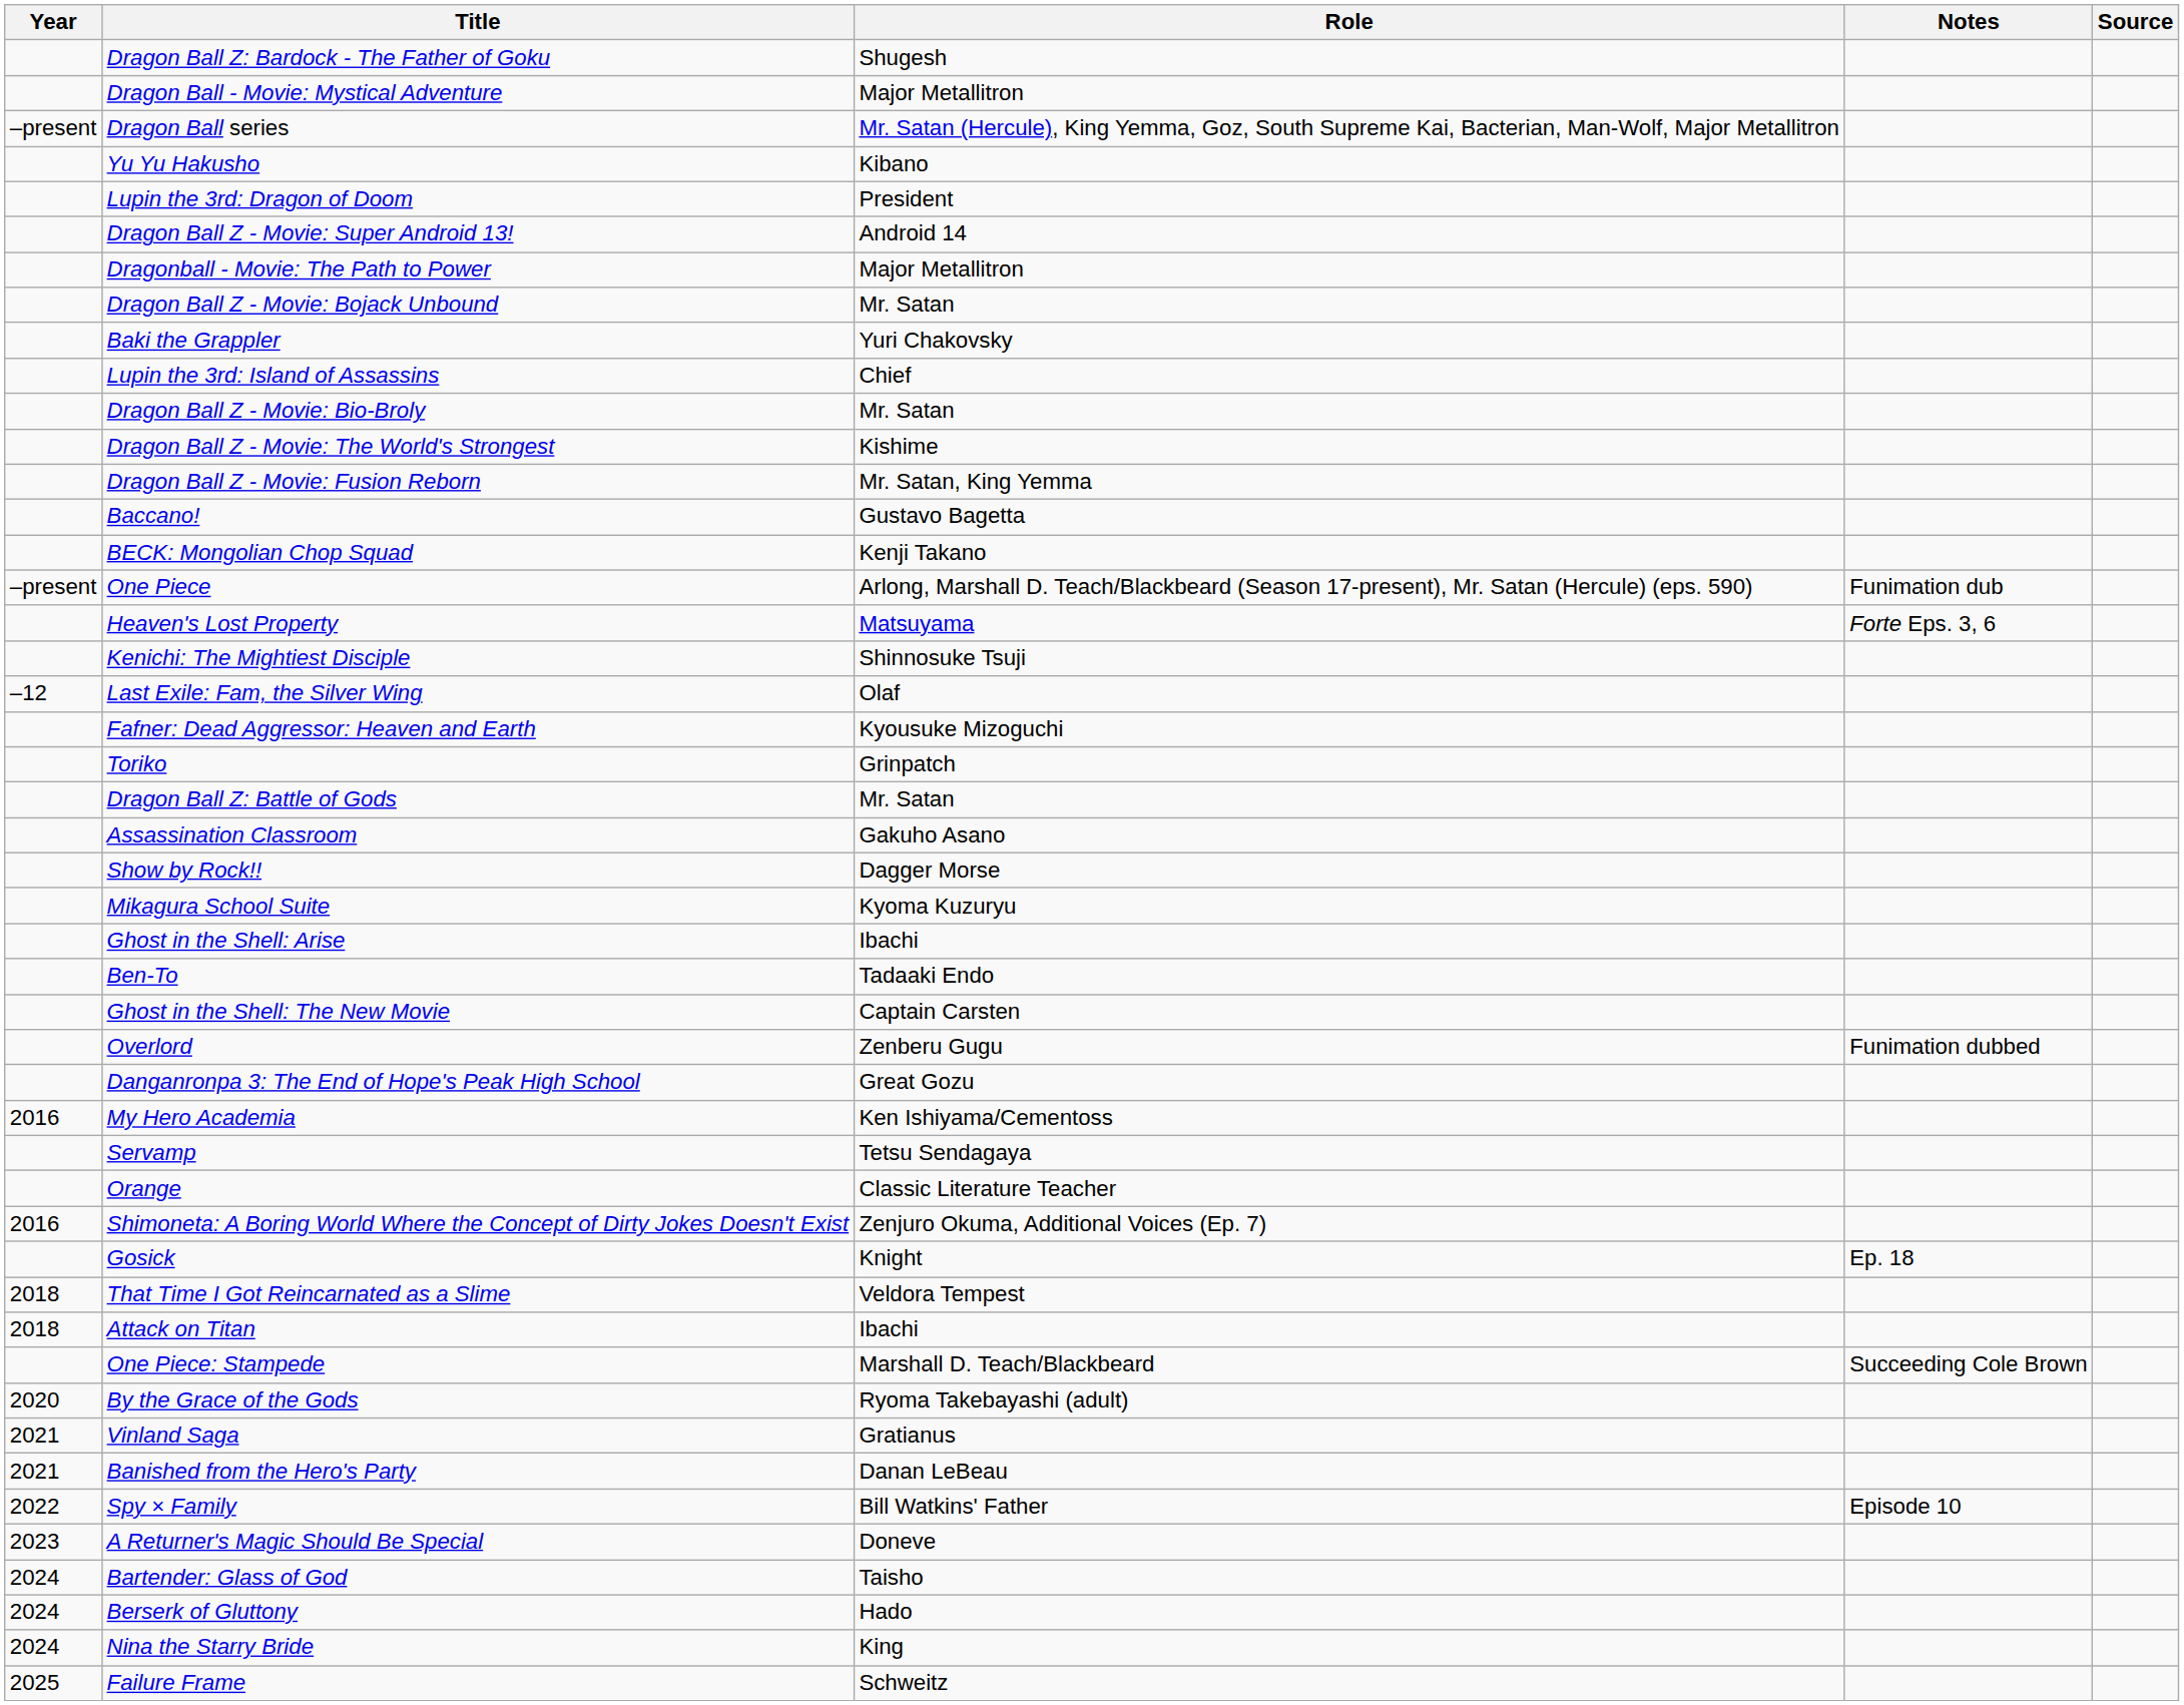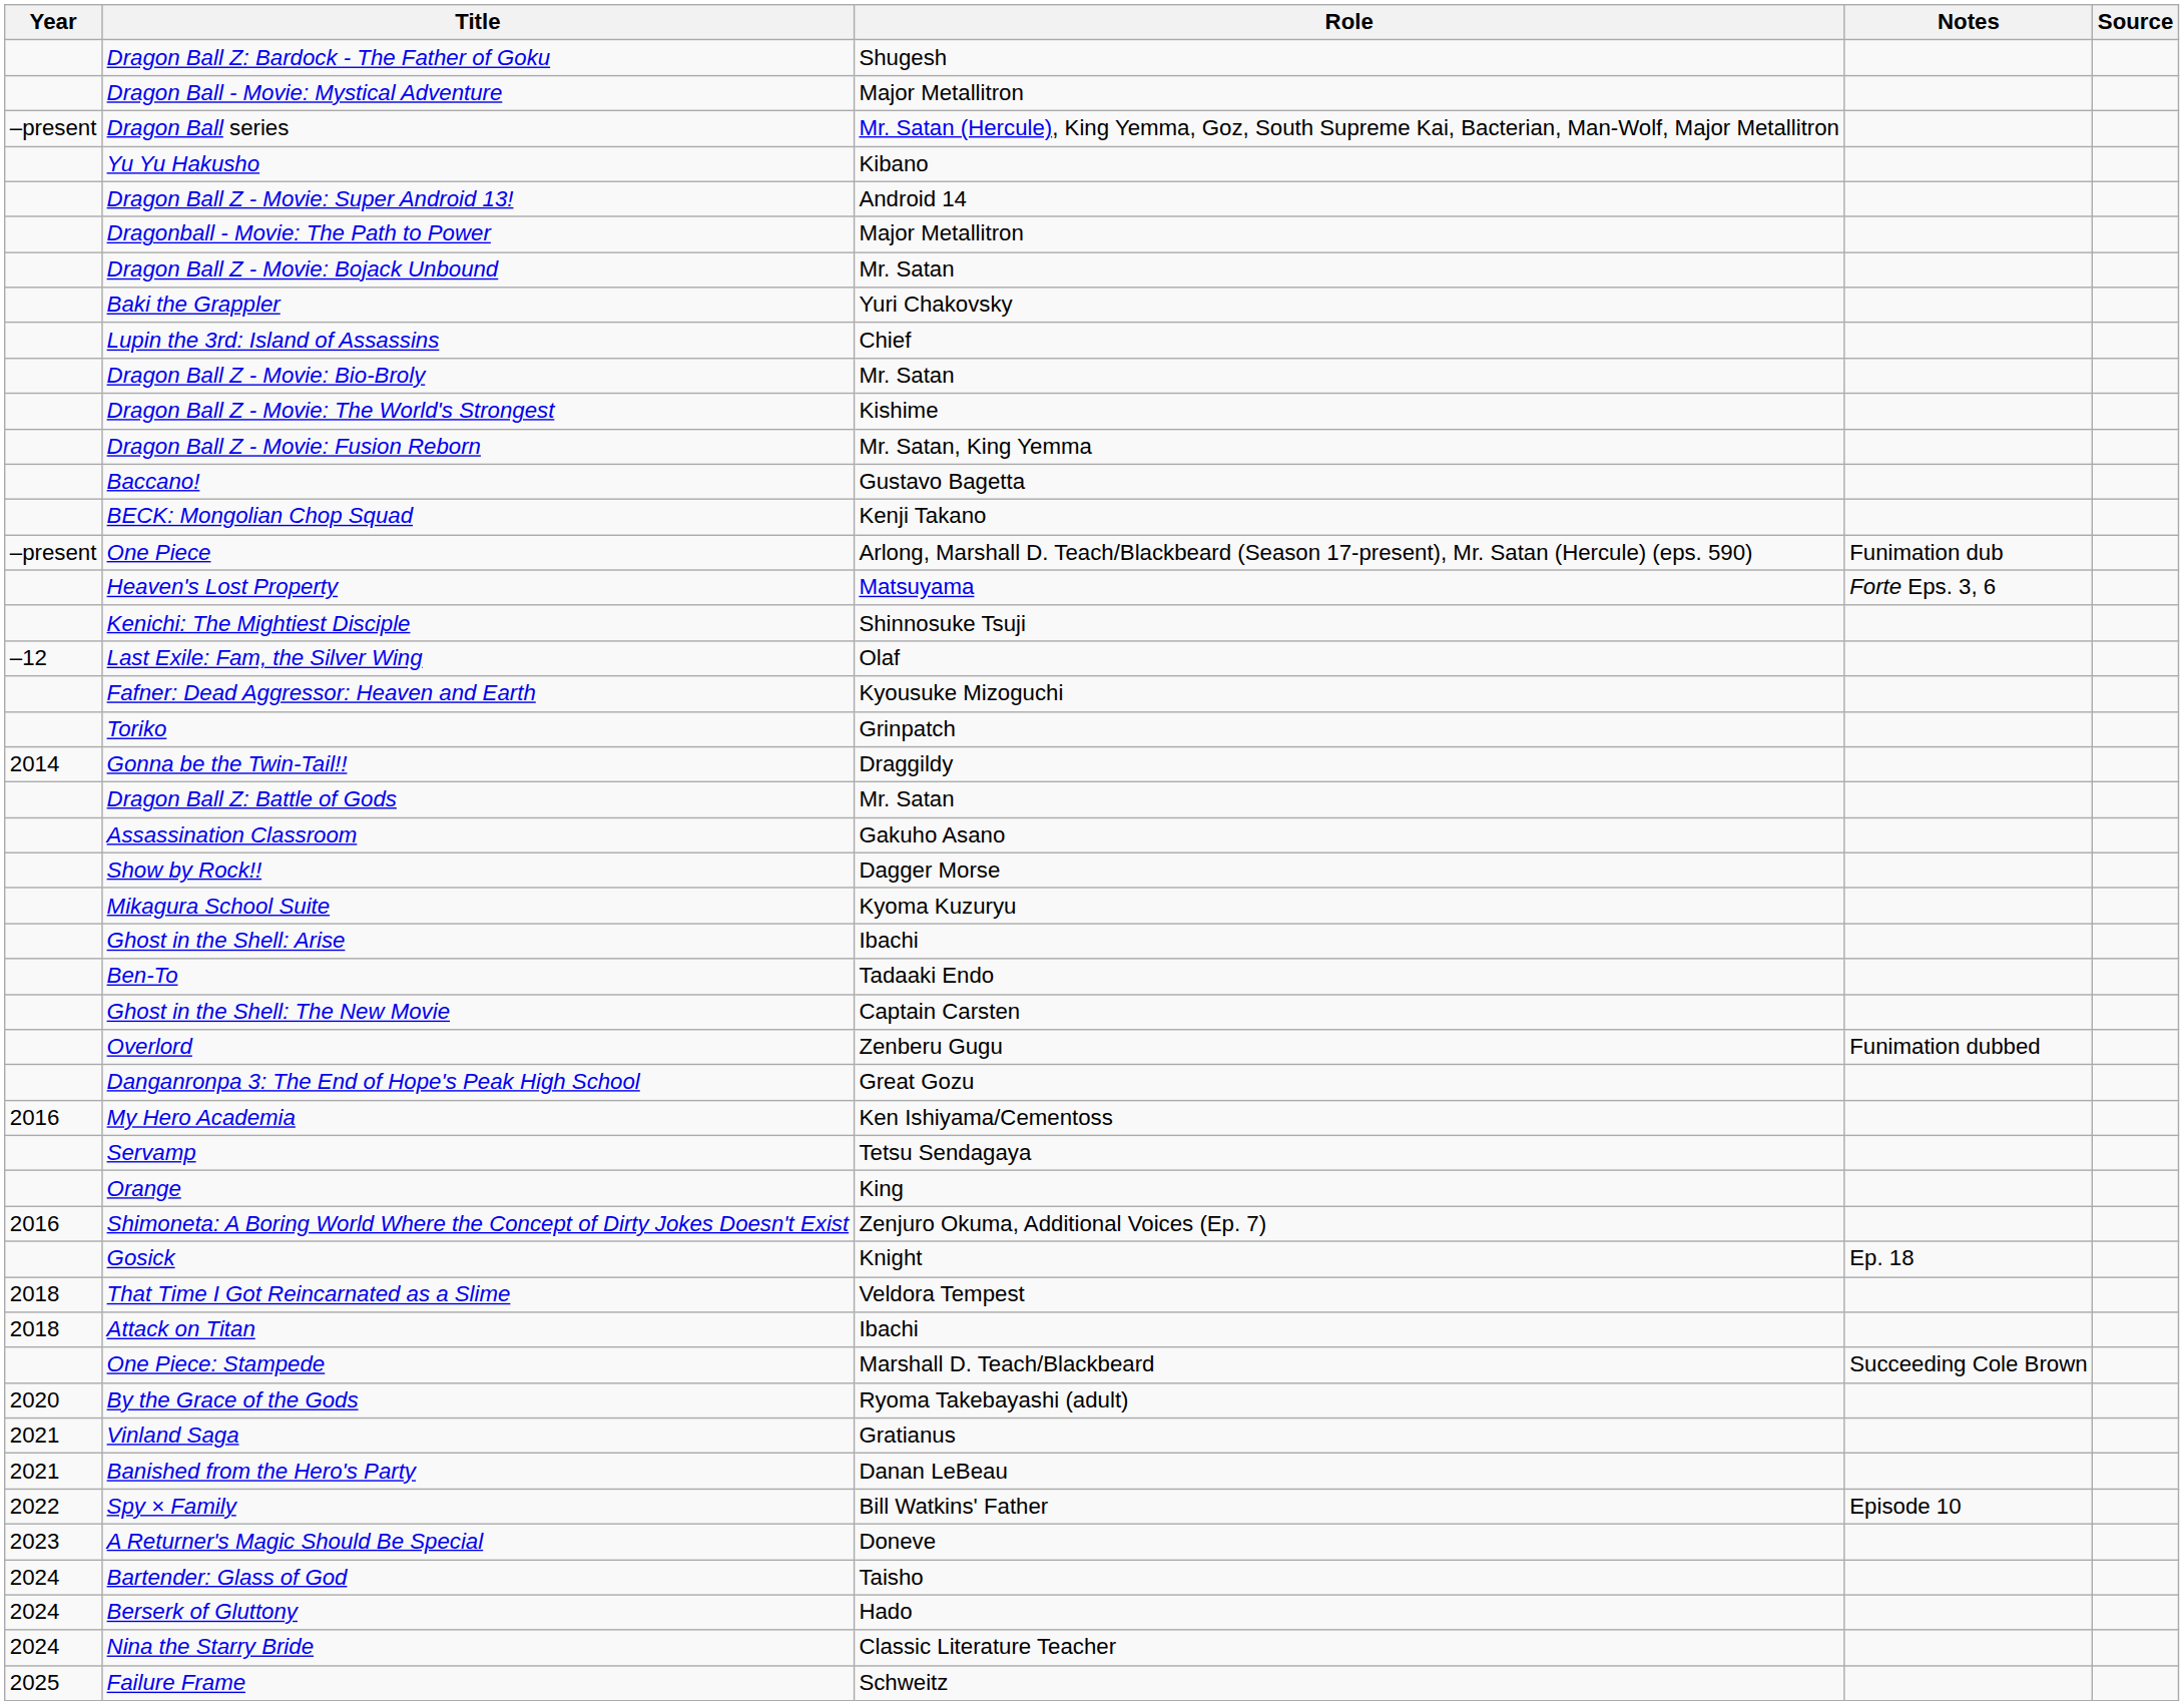 <table class="wikitable sortable plainrowheaders">
 <tr>
 <th>Year</th>
 <th>Title</th>
 <th>Role</th>
 <th class="unsortable">Notes</th>
 <th class="unsortable">Source</th>
 </tr>
 <tr>
 <td></td>
 <td><em><a href='#'>Dragon Ball Z: Bardock - The Father of Goku</a></em></td>
 <td>Shugesh</td>
 <td></td>
 <td></td>
 </tr>
 <tr>
 <td></td>
 <td><a href='#'><em>Dragon Ball - Movie: Mystical Adventure</em></a></td>
 <td>Major Metallitron</td>
 <td></td>
 <td></td>
 </tr>
 <tr>
 <td>–present</td>
 <td><em><a href='#'>Dragon Ball</a></em> series</td>
 <td><a href='#'>Mr. Satan (Hercule)</a>, King Yemma, Goz, South Supreme Kai, Bacterian, Man-Wolf, Major Metallitron</td>
 <td></td>
 <td></td>
 </tr>
 <tr>
 <td></td>
 <td><em><a href='#'>Yu Yu Hakusho</a></em></td>
 <td>Kibano</td>
-<td></td>
-<td></td>
-</tr>
-<tr>
-<td></td>
-<td><em><a href='#'>Lupin the 3rd: Dragon of Doom</a></em></td>
-<td>President</td>
 <td></td>
 <td></td>
 </tr>
 <tr>
 <td></td>
 <td><em><a href='#'>Dragon Ball Z - Movie: Super Android 13!</a></em></td>
 <td>Android 14</td>
 <td></td>
 <td></td>
 </tr>
 <tr>
 <td></td>
 <td><em><a href='#'>Dragonball - Movie: The Path to Power</a></em></td>
 <td>Major Metallitron</td>
 <td></td>
 <td></td>
 </tr>
 <tr>
 <td></td>
 <td><em><a href='#'>Dragon Ball Z - Movie: Bojack Unbound</a></em></td>
 <td>Mr. Satan</td>
 <td></td>
 <td></td>
 </tr>
 <tr>
 <td></td>
 <td><em><a href='#'>Baki the Grappler</a></em></td>
 <td>Yuri Chakovsky</td>
 <td></td>
 <td></td>
 </tr>
 <tr>
 <td></td>
 <td><em><a href='#'>Lupin the 3rd: Island of Assassins</a></em></td>
 <td>Chief</td>
 <td></td>
 <td></td>
 </tr>
 <tr>
 <td></td>
 <td><em><a href='#'>Dragon Ball Z - Movie: Bio-Broly</a></em></td>
 <td>Mr. Satan</td>
 <td></td>
 <td></td>
 </tr>
 <tr>
 <td></td>
 <td><em><a href='#'>Dragon Ball Z - Movie: The World's Strongest</a></em></td>
 <td>Kishime</td>
 <td></td>
 <td></td>
 </tr>
 <tr>
 <td></td>
 <td><em><a href='#'>Dragon Ball Z - Movie: Fusion Reborn</a></em></td>
 <td>Mr. Satan, King Yemma</td>
 <td></td>
 <td></td>
 </tr>
 <tr>
 <td></td>
 <td><em><a href='#'>Baccano!</a></em></td>
 <td>Gustavo Bagetta</td>
 <td></td>
 <td></td>
 </tr>
 <tr>
 <td></td>
 <td><em><a href='#'>BECK: Mongolian Chop Squad</a></em></td>
 <td>Kenji Takano</td>
 <td></td>
 <td></td>
 </tr>
 <tr>
 <td>–present</td>
 <td><em><a href='#'>One Piece</a></em></td>
 <td>Arlong, Marshall D. Teach/Blackbeard (Season 17-present), Mr. Satan (Hercule) (eps. 590)</td>
 <td>Funimation dub</td>
 <td></td>
 </tr>
 <tr>
 <td></td>
 <td><em><a href='#'>Heaven's Lost Property</a></em></td>
 <td><a href='#'>Matsuyama</a></td>
 <td><em>Forte</em> Eps. 3, 6</td>
 <td></td>
 </tr>
 <tr>
 <td></td>
 <td><em><a href='#'>Kenichi: The Mightiest Disciple</a></em></td>
 <td>Shinnosuke Tsuji</td>
 <td></td>
 <td></td>
 </tr>
 <tr>
 <td>–12</td>
 <td><em><a href='#'>Last Exile: Fam, the Silver Wing</a></em></td>
 <td>Olaf</td>
 <td></td>
 <td></td>
 </tr>
 <tr>
 <td></td>
 <td><em><a href='#'>Fafner: Dead Aggressor: Heaven and Earth</a></em></td>
 <td>Kyousuke Mizoguchi</td>
 <td></td>
 <td></td>
 </tr>
 <tr>
 <td></td>
 <td><em><a href='#'>Toriko</a></em></td>
 <td>Grinpatch</td>
 <td></td>
 <td></td>
 </tr>
 <tr>
+<td>2014</td>
+<td><em><a href='#'>Gonna be the Twin-Tail!!</a></em></td>
+<td>Draggildy</td>
+<td></td>
+<td></td>
+</tr>
+<tr>
 <td></td>
 <td><em><a href='#'>Dragon Ball Z: Battle of Gods</a></em></td>
 <td>Mr. Satan</td>
 <td></td>
 <td></td>
 </tr>
 <tr>
 <td></td>
 <td><em><a href='#'>Assassination Classroom</a></em></td>
 <td>Gakuho Asano</td>
 <td></td>
 <td></td>
 </tr>
 <tr>
 <td></td>
 <td><em><a href='#'>Show by Rock!!</a></em></td>
 <td>Dagger Morse</td>
 <td></td>
 <td></td>
 </tr>
 <tr>
 <td></td>
 <td><em><a href='#'>Mikagura School Suite</a></em></td>
 <td>Kyoma Kuzuryu</td>
 <td></td>
 <td></td>
 </tr>
 <tr>
 <td></td>
 <td><em><a href='#'>Ghost in the Shell: Arise</a></em></td>
 <td>Ibachi</td>
 <td></td>
 <td></td>
 </tr>
 <tr>
 <td></td>
 <td><em><a href='#'>Ben-To</a></em></td>
 <td>Tadaaki Endo</td>
 <td></td>
 <td></td>
 </tr>
 <tr>
 <td></td>
 <td><em><a href='#'>Ghost in the Shell: The New Movie</a></em></td>
 <td>Captain Carsten</td>
 <td></td>
 <td></td>
 </tr>
 <tr>
 <td></td>
 <td><em><a href='#'>Overlord</a></em></td>
 <td>Zenberu Gugu</td>
 <td>Funimation dubbed</td>
 <td></td>
 </tr>
 <tr>
 <td></td>
 <td><em><a href='#'>Danganronpa 3: The End of Hope's Peak High School</a></em></td>
 <td>Great Gozu</td>
 <td></td>
 <td></td>
 </tr>
 <tr>
 <td>2016</td>
 <td><em><a href='#'>My Hero Academia</a></em></td>
 <td>Ken Ishiyama/Cementoss</td>
 <td></td>
 <td></td>
 </tr>
 <tr>
 <td></td>
 <td><em><a href='#'>Servamp</a></em></td>
 <td>Tetsu Sendagaya</td>
 <td></td>
 <td></td>
 </tr>
 <tr>
 <td></td>
 <td><em><a href='#'>Orange</a></em></td>
-<td>Classic Literature Teacher</td>
+<td>King</td>
 <td></td>
 <td></td>
 </tr>
 <tr>
 <td>2016</td>
 <td><a href='#'><em>Shimoneta: A Boring World Where the Concept of Dirty Jokes Doesn't Exist</em></a></td>
 <td>Zenjuro Okuma, Additional Voices (Ep. 7)</td>
 <td></td>
 <td></td>
 </tr>
 <tr>
 <td></td>
 <td><em><a href='#'>Gosick</a></em></td>
 <td>Knight</td>
 <td>Ep. 18</td>
 <td></td>
 </tr>
 <tr>
 <td>2018</td>
 <td><em><a href='#'>That Time I Got Reincarnated as a Slime</a></em></td>
 <td>Veldora Tempest</td>
 <td></td>
 <td></td>
 </tr>
 <tr>
 <td>2018</td>
 <td><em><a href='#'>Attack on Titan</a></em></td>
 <td>Ibachi</td>
 <td></td>
 <td></td>
 </tr>
 <tr>
 <td></td>
 <td><em><a href='#'>One Piece: Stampede</a></em></td>
 <td>Marshall D. Teach/Blackbeard</td>
 <td>Succeeding Cole Brown</td>
 <td></td>
 </tr>
 <tr>
 <td>2020</td>
 <td><em><a href='#'>By the Grace of the Gods</a></em></td>
 <td>Ryoma Takebayashi (adult)</td>
 <td></td>
 <td></td>
 </tr>
 <tr>
 <td>2021</td>
 <td><em><a href='#'>Vinland Saga</a></em></td>
 <td>Gratianus</td>
 <td></td>
 <td></td>
 </tr>
 <tr>
 <td>2021</td>
 <td><em><a href='#'>Banished from the Hero's Party</a></em></td>
 <td>Danan LeBeau</td>
 <td></td>
 </tr>
 <tr>
 <td>2022</td>
 <td><em><a href='#'>Spy × Family</a></em></td>
 <td>Bill Watkins' Father</td>
 <td>Episode 10</td>
 <td></td>
 </tr>
 <tr>
 <td>2023</td>
 <td><em><a href='#'>A Returner's Magic Should Be Special</a></em></td>
 <td>Doneve</td>
 <td></td>
 <td></td>
 </tr>
 <tr>
 <td>2024</td>
 <td><em><a href='#'>Bartender: Glass of God</a></em></td>
 <td>Taisho</td>
 <td></td>
 <td></td>
 </tr>
 <tr>
 <td>2024</td>
 <td><em><a href='#'>Berserk of Gluttony</a></em></td>
 <td>Hado</td>
 <td></td>
 <td></td>
 </tr>
 <tr>
 <td>2024</td>
 <td><em><a href='#'>Nina the Starry Bride</a></em></td>
-<td>King</td>
+<td>Classic Literature Teacher</td>
 <td></td>
 <td></td>
 </tr>
 <tr>
 <td>2025</td>
 <td><em><a href='#'>Failure Frame</a></em></td>
 <td>Schweitz</td>
 <td></td>
 <td></td>
 </tr>
 </table>
